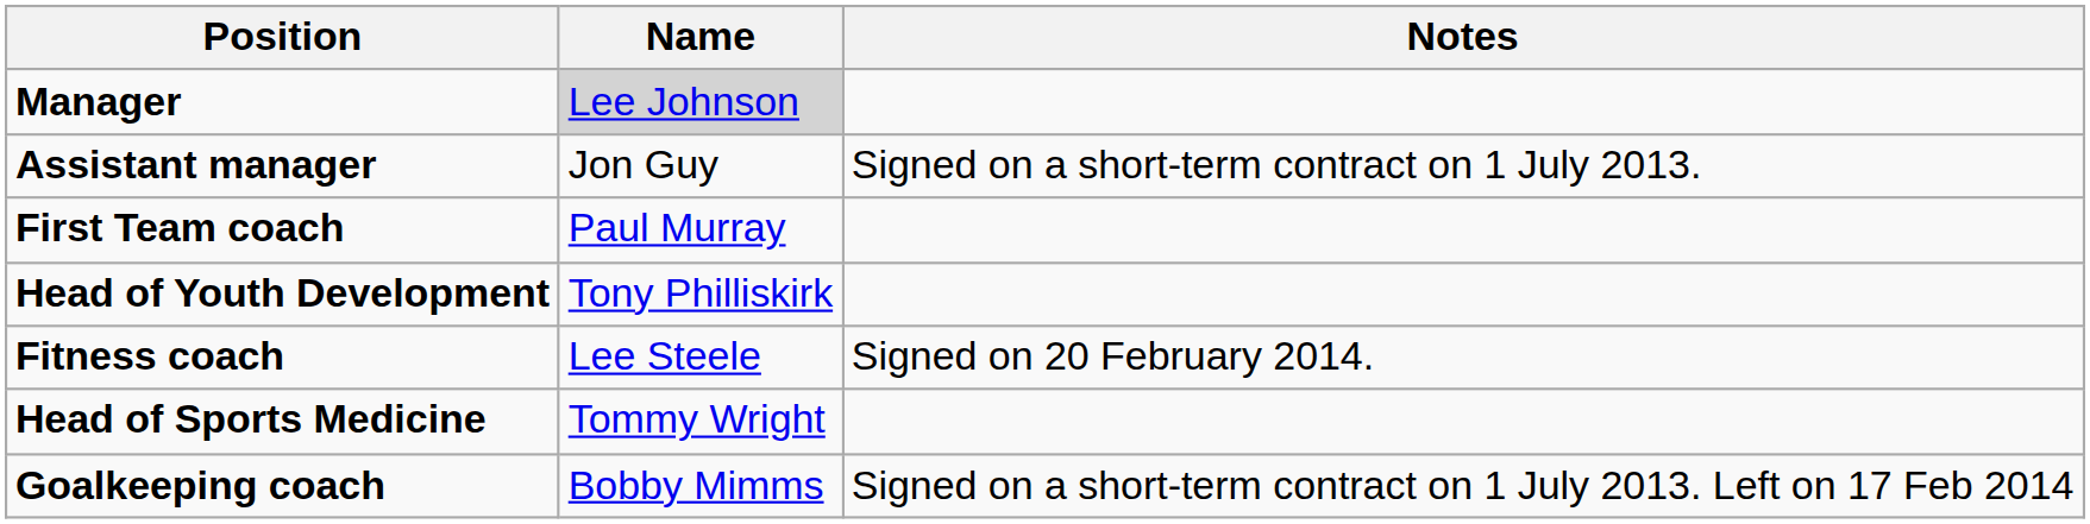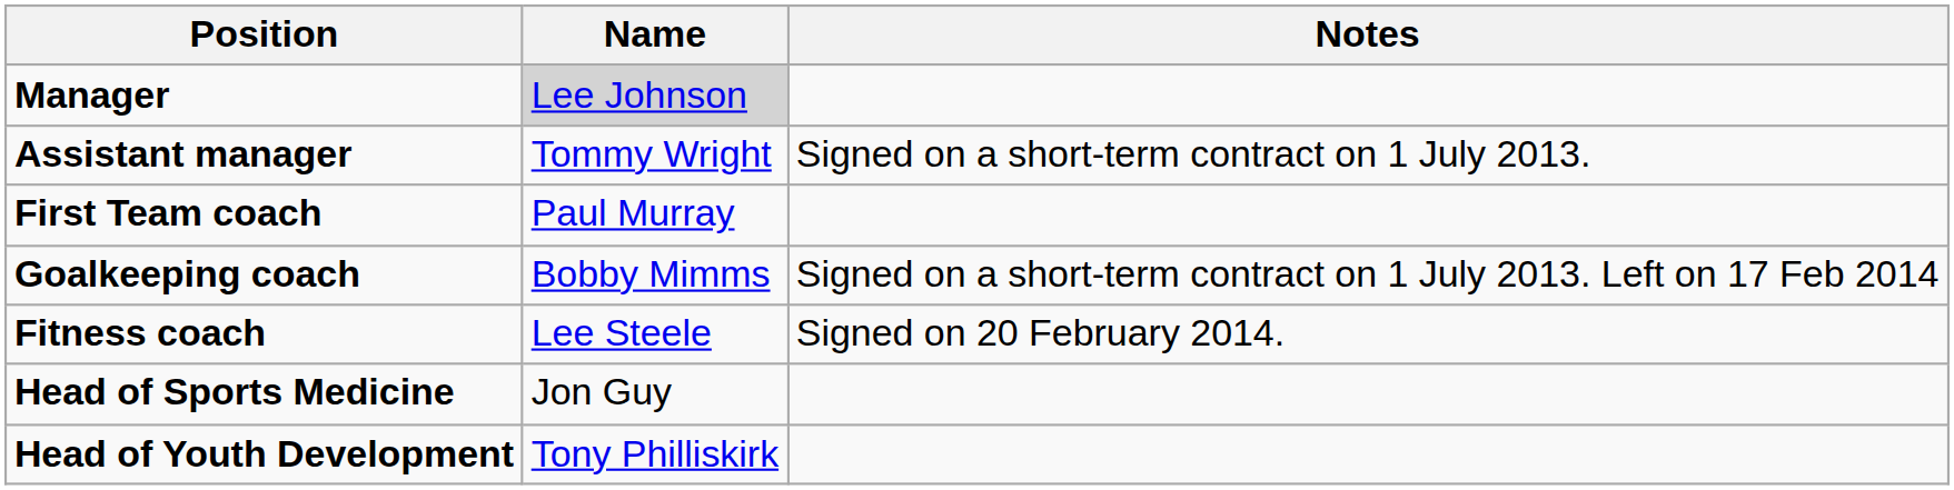 <table class="wikitable">
 <tr>
 <th>Position</th>
 <th>Name</th>
 <th>Notes</th>
 </tr>
 <tr>
 <td><strong>Manager</strong></td>
 <td style="background: lightgrey;"><a href='#'>Lee Johnson</a></td>
 <td></td>
 </tr>
 <tr>
 <td><strong>Assistant manager</strong></td>
-<td>Jon Guy</td>
+<td><a href='#'>Tommy Wright</a></td>
 <td>Signed on a short-term contract on 1 July 2013.</td>
 </tr>
 <tr>
 <td><strong>First Team coach</strong></td>
 <td><a href='#'>Paul Murray</a></td>
 <td></td>
 </tr>
 <tr>
-<td><strong>Head of Youth Development</strong></td>
-<td><a href='#'>Tony Philliskirk</a></td>
-<td></td>
+<td><strong>Goalkeeping coach</strong></td>
+<td><a href='#'>Bobby Mimms</a></td>
+<td>Signed on a short-term contract on 1 July 2013. Left on 17 Feb 2014</td>
 </tr>
 <tr>
 <td><strong>Fitness coach</strong></td>
 <td><a href='#'>Lee Steele</a></td>
 <td>Signed on 20 February 2014.</td>
 </tr>
 <tr>
 <td><strong>Head of Sports Medicine</strong></td>
-<td><a href='#'>Tommy Wright</a></td>
+<td>Jon Guy</td>
 <td></td>
 </tr>
 <tr>
-<td><strong>Goalkeeping coach</strong></td>
-<td><a href='#'>Bobby Mimms</a></td>
-<td>Signed on a short-term contract on 1 July 2013. Left on 17 Feb 2014</td>
+<td><strong>Head of Youth Development</strong></td>
+<td><a href='#'>Tony Philliskirk</a></td>
+<td></td>
 </tr>
 </table>
